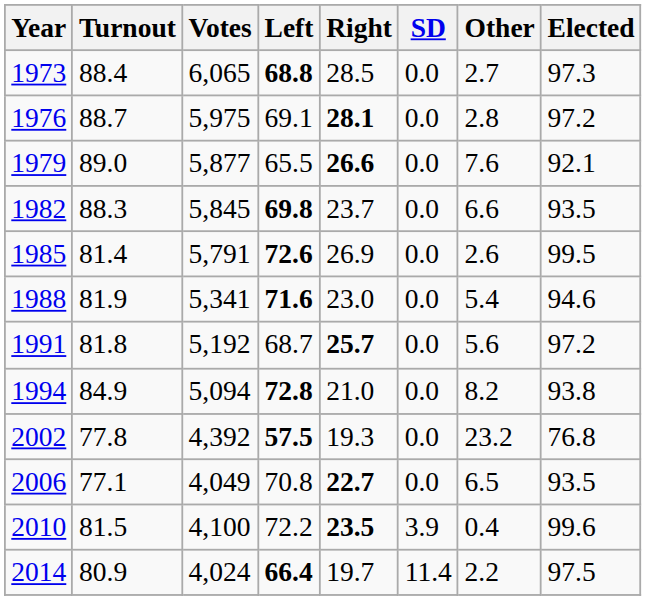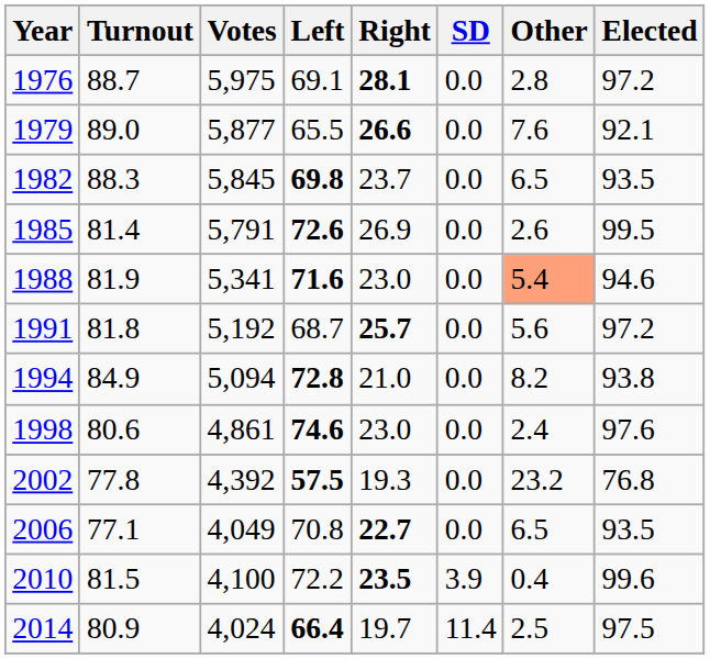 <table class="wikitable sortable" style="font-size: 95%;">
 <tr>
 <th>Year</th>
 <th>Turnout</th>
 <th>Votes</th>
 <th>Left</th>
 <th>Right</th>
 <th><a href='#'>SD</a></th>
 <th>Other</th>
 <th>Elected</th>
-</tr>
-<tr>
-<td><a href='#'>1973</a></td>
-<td>88.4</td>
-<td>6,065</td>
-<td><strong>68.8</strong></td>
-<td>28.5</td>
-<td>0.0</td>
-<td>2.7</td>
-<td>97.3</td>
 </tr>
 <tr>
 <td><a href='#'>1976</a></td>
 <td>88.7</td>
 <td>5,975</td>
 <td>69.1</td>
 <td><strong>28.1</strong></td>
 <td>0.0</td>
 <td>2.8</td>
 <td>97.2</td>
 </tr>
 <tr>
 <td><a href='#'>1979</a></td>
 <td>89.0</td>
 <td>5,877</td>
 <td>65.5</td>
 <td><strong>26.6</strong></td>
 <td>0.0</td>
 <td>7.6</td>
 <td>92.1</td>
 </tr>
 <tr>
 <td><a href='#'>1982</a></td>
 <td>88.3</td>
 <td>5,845</td>
 <td><strong>69.8</strong></td>
 <td>23.7</td>
 <td>0.0</td>
-<td>6.6</td>
+<td>6.5</td>
 <td>93.5</td>
 </tr>
 <tr>
 <td><a href='#'>1985</a></td>
 <td>81.4</td>
 <td>5,791</td>
 <td><strong>72.6</strong></td>
 <td>26.9</td>
 <td>0.0</td>
 <td>2.6</td>
 <td>99.5</td>
 </tr>
 <tr>
 <td><a href='#'>1988</a></td>
 <td>81.9</td>
 <td>5,341</td>
 <td><strong>71.6</strong></td>
 <td>23.0</td>
 <td>0.0</td>
-<td>5.4</td>
+<td style="background: lightsalmon;">5.4</td>
 <td>94.6</td>
 </tr>
 <tr>
 <td><a href='#'>1991</a></td>
 <td>81.8</td>
 <td>5,192</td>
 <td>68.7</td>
 <td><strong>25.7</strong></td>
 <td>0.0</td>
 <td>5.6</td>
 <td>97.2</td>
 </tr>
 <tr>
 <td><a href='#'>1994</a></td>
 <td>84.9</td>
 <td>5,094</td>
 <td><strong>72.8</strong></td>
 <td>21.0</td>
 <td>0.0</td>
 <td>8.2</td>
 <td>93.8</td>
+</tr>
+<tr>
+<td><a href='#'>1998</a></td>
+<td>80.6</td>
+<td>4,861</td>
+<td><strong>74.6</strong></td>
+<td>23.0</td>
+<td>0.0</td>
+<td>2.4</td>
+<td>97.6</td>
 </tr>
 <tr>
 <td><a href='#'>2002</a></td>
 <td>77.8</td>
 <td>4,392</td>
 <td><strong>57.5</strong></td>
 <td>19.3</td>
 <td>0.0</td>
 <td>23.2</td>
 <td>76.8</td>
 </tr>
 <tr>
 <td><a href='#'>2006</a></td>
 <td>77.1</td>
 <td>4,049</td>
 <td>70.8</td>
 <td><strong>22.7</strong></td>
 <td>0.0</td>
 <td>6.5</td>
 <td>93.5</td>
 </tr>
 <tr>
 <td><a href='#'>2010</a></td>
 <td>81.5</td>
 <td>4,100</td>
 <td>72.2</td>
 <td><strong>23.5</strong></td>
 <td>3.9</td>
 <td>0.4</td>
 <td>99.6</td>
 </tr>
 <tr>
 <td><a href='#'>2014</a></td>
 <td>80.9</td>
 <td>4,024</td>
 <td><strong>66.4</strong></td>
 <td>19.7</td>
 <td>11.4</td>
-<td>2.2</td>
+<td>2.5</td>
 <td>97.5</td>
 </tr>
 </table>
